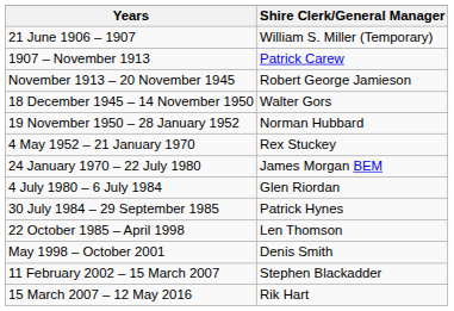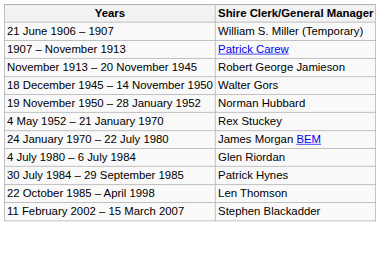 <table class="wikitable">
 <tr bgcolor="#FFCC33">
 </tr>
 <tr>
 <th>Years</th>
 <th>Shire Clerk/General Manager</th>
 </tr>
 <tr>
 <td>21 June 1906 – 1907</td>
 <td>William S. Miller (Temporary)</td>
 </tr>
 <tr>
 <td>1907 – November 1913</td>
 <td><a href='#'>Patrick Carew</a></td>
 </tr>
 <tr>
 <td>November 1913 – 20 November 1945</td>
 <td>Robert George Jamieson</td>
 </tr>
 <tr>
 <td>18 December 1945 – 14 November 1950</td>
 <td>Walter Gors</td>
 </tr>
 <tr>
 <td>19 November 1950 – 28 January 1952</td>
 <td>Norman Hubbard</td>
 </tr>
 <tr>
 <td>4 May 1952 – 21 January 1970</td>
 <td>Rex Stuckey</td>
 </tr>
 <tr>
 <td>24 January 1970 – 22 July 1980</td>
 <td>James Morgan <a href='#'>BEM</a></td>
 </tr>
 <tr>
 <td>4 July 1980 – 6 July 1984</td>
 <td>Glen Riordan</td>
 </tr>
 <tr>
 <td>30 July 1984 – 29 September 1985</td>
 <td>Patrick Hynes</td>
 </tr>
 <tr>
 <td>22 October 1985 – April 1998</td>
 <td>Len Thomson</td>
 </tr>
 <tr>
-<td>May 1998 – October 2001</td>
-<td>Denis Smith</td>
-</tr>
-<tr>
 <td>11 February 2002 – 15 March 2007</td>
 <td>Stephen Blackadder</td>
 </tr>
-<tr>
-<td>15 March 2007 – 12 May 2016</td>
-<td>Rik Hart</td>
-</tr>
 </table>
